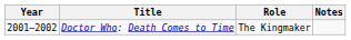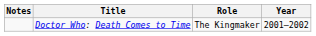 <table class="wikitable">
 <tr>
-<th>Year</th>
+<th>Notes</th>
 <th>Title</th>
 <th>Role</th>
-<th>Notes</th>
+<th>Year</th>
 </tr>
 <tr>
-<td>2001–2002</td>
+<td></td>
 <td><em><a href='#'>Doctor Who</a>: <a href='#'>Death Comes to Time</a></em></td>
 <td>The Kingmaker</td>
-<td></td>
+<td>2001–2002</td>
 </tr>
 </table>
